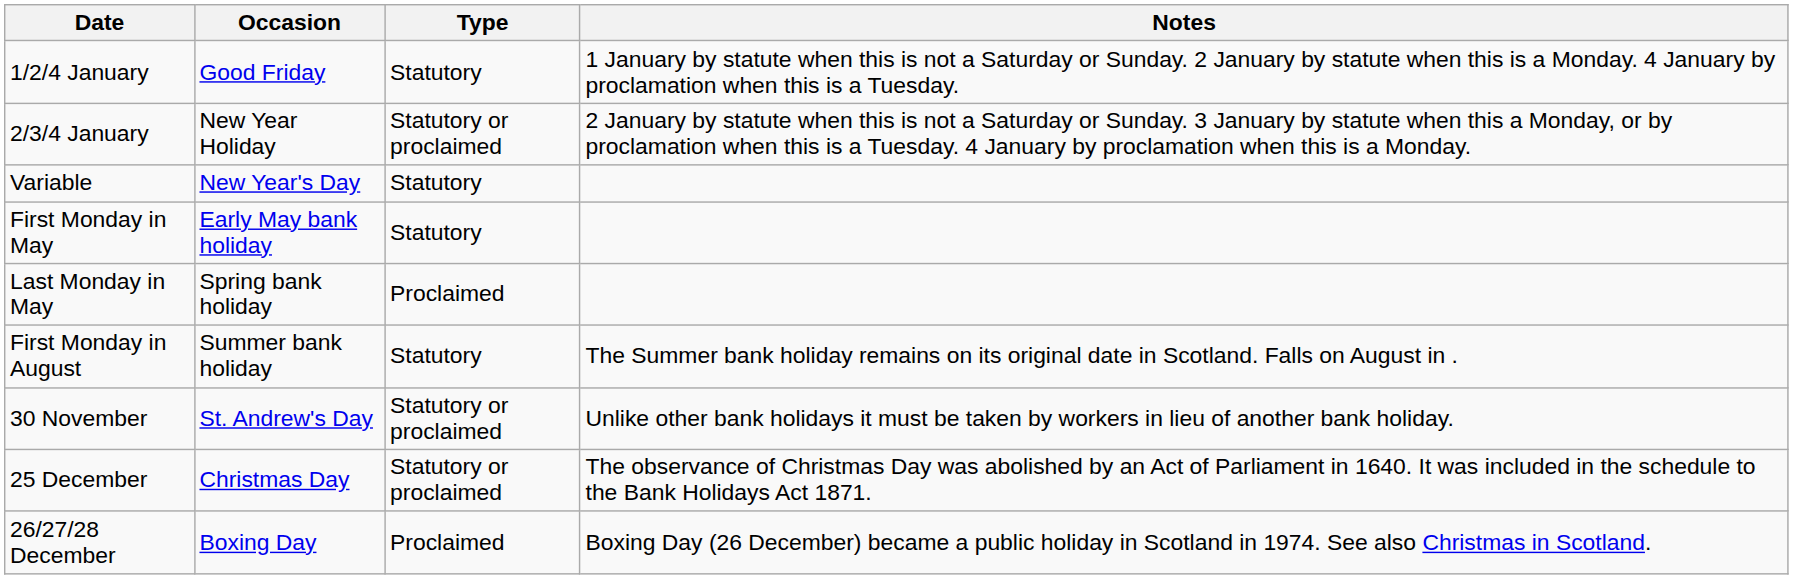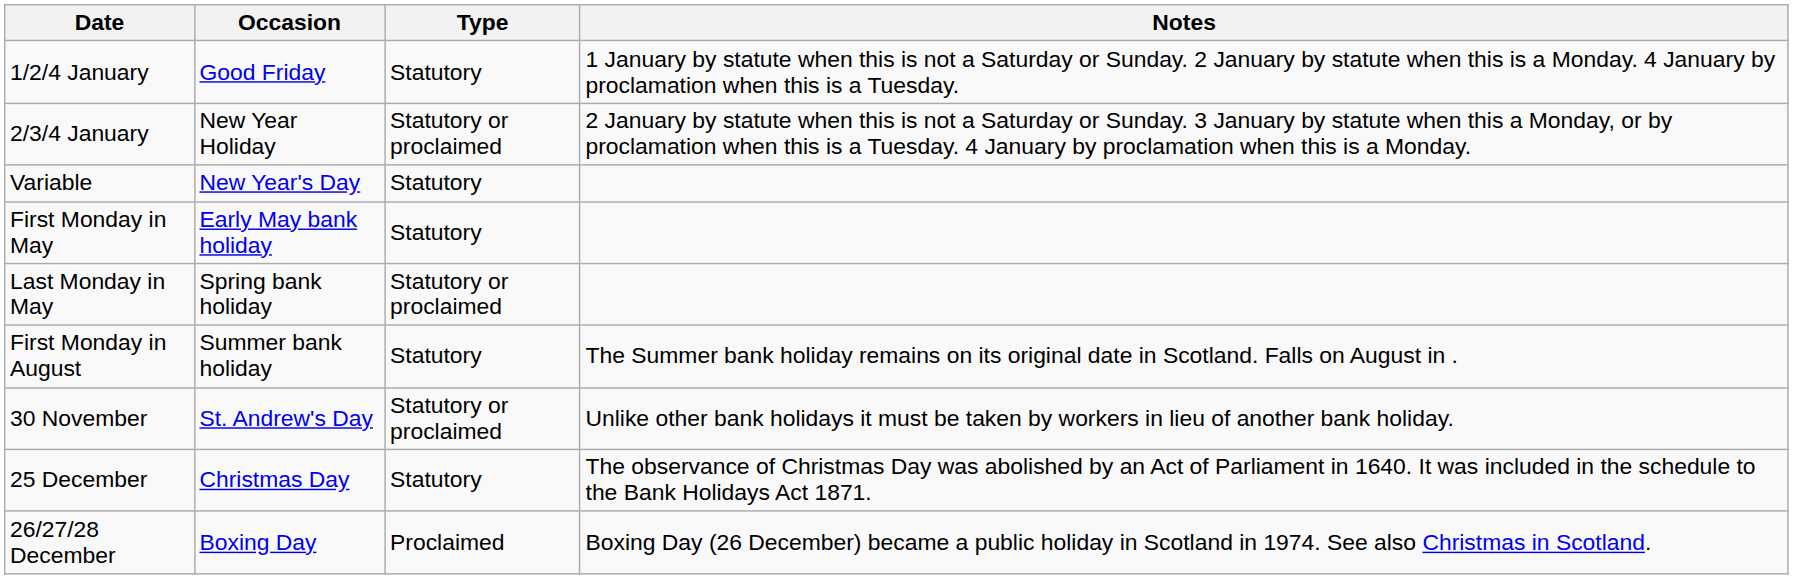 <table class="wikitable">
 <tr National bank holidays in Scotland>
 <th scope="col">Date</th>
 <th scope="col">Occasion</th>
 <th scope="col">Type</th>
 <th scope="col">Notes</th>
 </tr>
 <tr>
 <td>1/2/4 January</td>
 <td><a href='#'>Good Friday</a></td>
 <td>Statutory</td>
 <td>1 January by statute when this is not a Saturday or Sunday. 2 January by statute when this is a Monday. 4 January by proclamation when this is a Tuesday.</td>
 </tr>
 <tr>
 <td>2/3/4 January</td>
 <td>New Year Holiday</td>
 <td>Statutory or proclaimed</td>
 <td>2 January by statute when this is not a Saturday or Sunday. 3 January by statute when this a Monday, or by proclamation when this is a Tuesday. 4 January by proclamation when this is a Monday.</td>
 </tr>
 <tr>
 <td>Variable</td>
 <td><a href='#'>New Year's Day</a></td>
 <td>Statutory</td>
 <td></td>
 </tr>
 <tr>
 <td>First Monday in May</td>
 <td><a href='#'>Early May bank holiday</a></td>
 <td>Statutory</td>
 <td></td>
 </tr>
 <tr>
 <td>Last Monday in May</td>
 <td>Spring bank holiday</td>
-<td>Proclaimed</td>
+<td>Statutory or proclaimed</td>
 <td></td>
 </tr>
 <tr>
 <td>First Monday in August</td>
 <td>Summer bank holiday</td>
 <td>Statutory</td>
 <td>The Summer bank holiday remains on its original date in Scotland. Falls on  August in .</td>
 </tr>
 <tr>
 <td>30 November</td>
 <td><a href='#'>St. Andrew's Day</a></td>
 <td>Statutory or proclaimed</td>
 <td>Unlike other bank holidays it must be taken by workers in lieu of another bank holiday.</td>
 </tr>
 <tr>
 <td>25 December</td>
 <td><a href='#'>Christmas Day</a></td>
-<td>Statutory or proclaimed</td>
+<td>Statutory</td>
 <td>The observance of Christmas Day was abolished by an Act of Parliament in 1640. It was included in the schedule to the Bank Holidays Act 1871.</td>
 </tr>
 <tr>
 <td>26/27/28 December</td>
 <td><a href='#'>Boxing Day</a></td>
 <td>Proclaimed</td>
 <td>Boxing Day (26 December) became a public holiday in Scotland in 1974. See also <a href='#'>Christmas in Scotland</a>.</td>
 </tr>
 </table>
